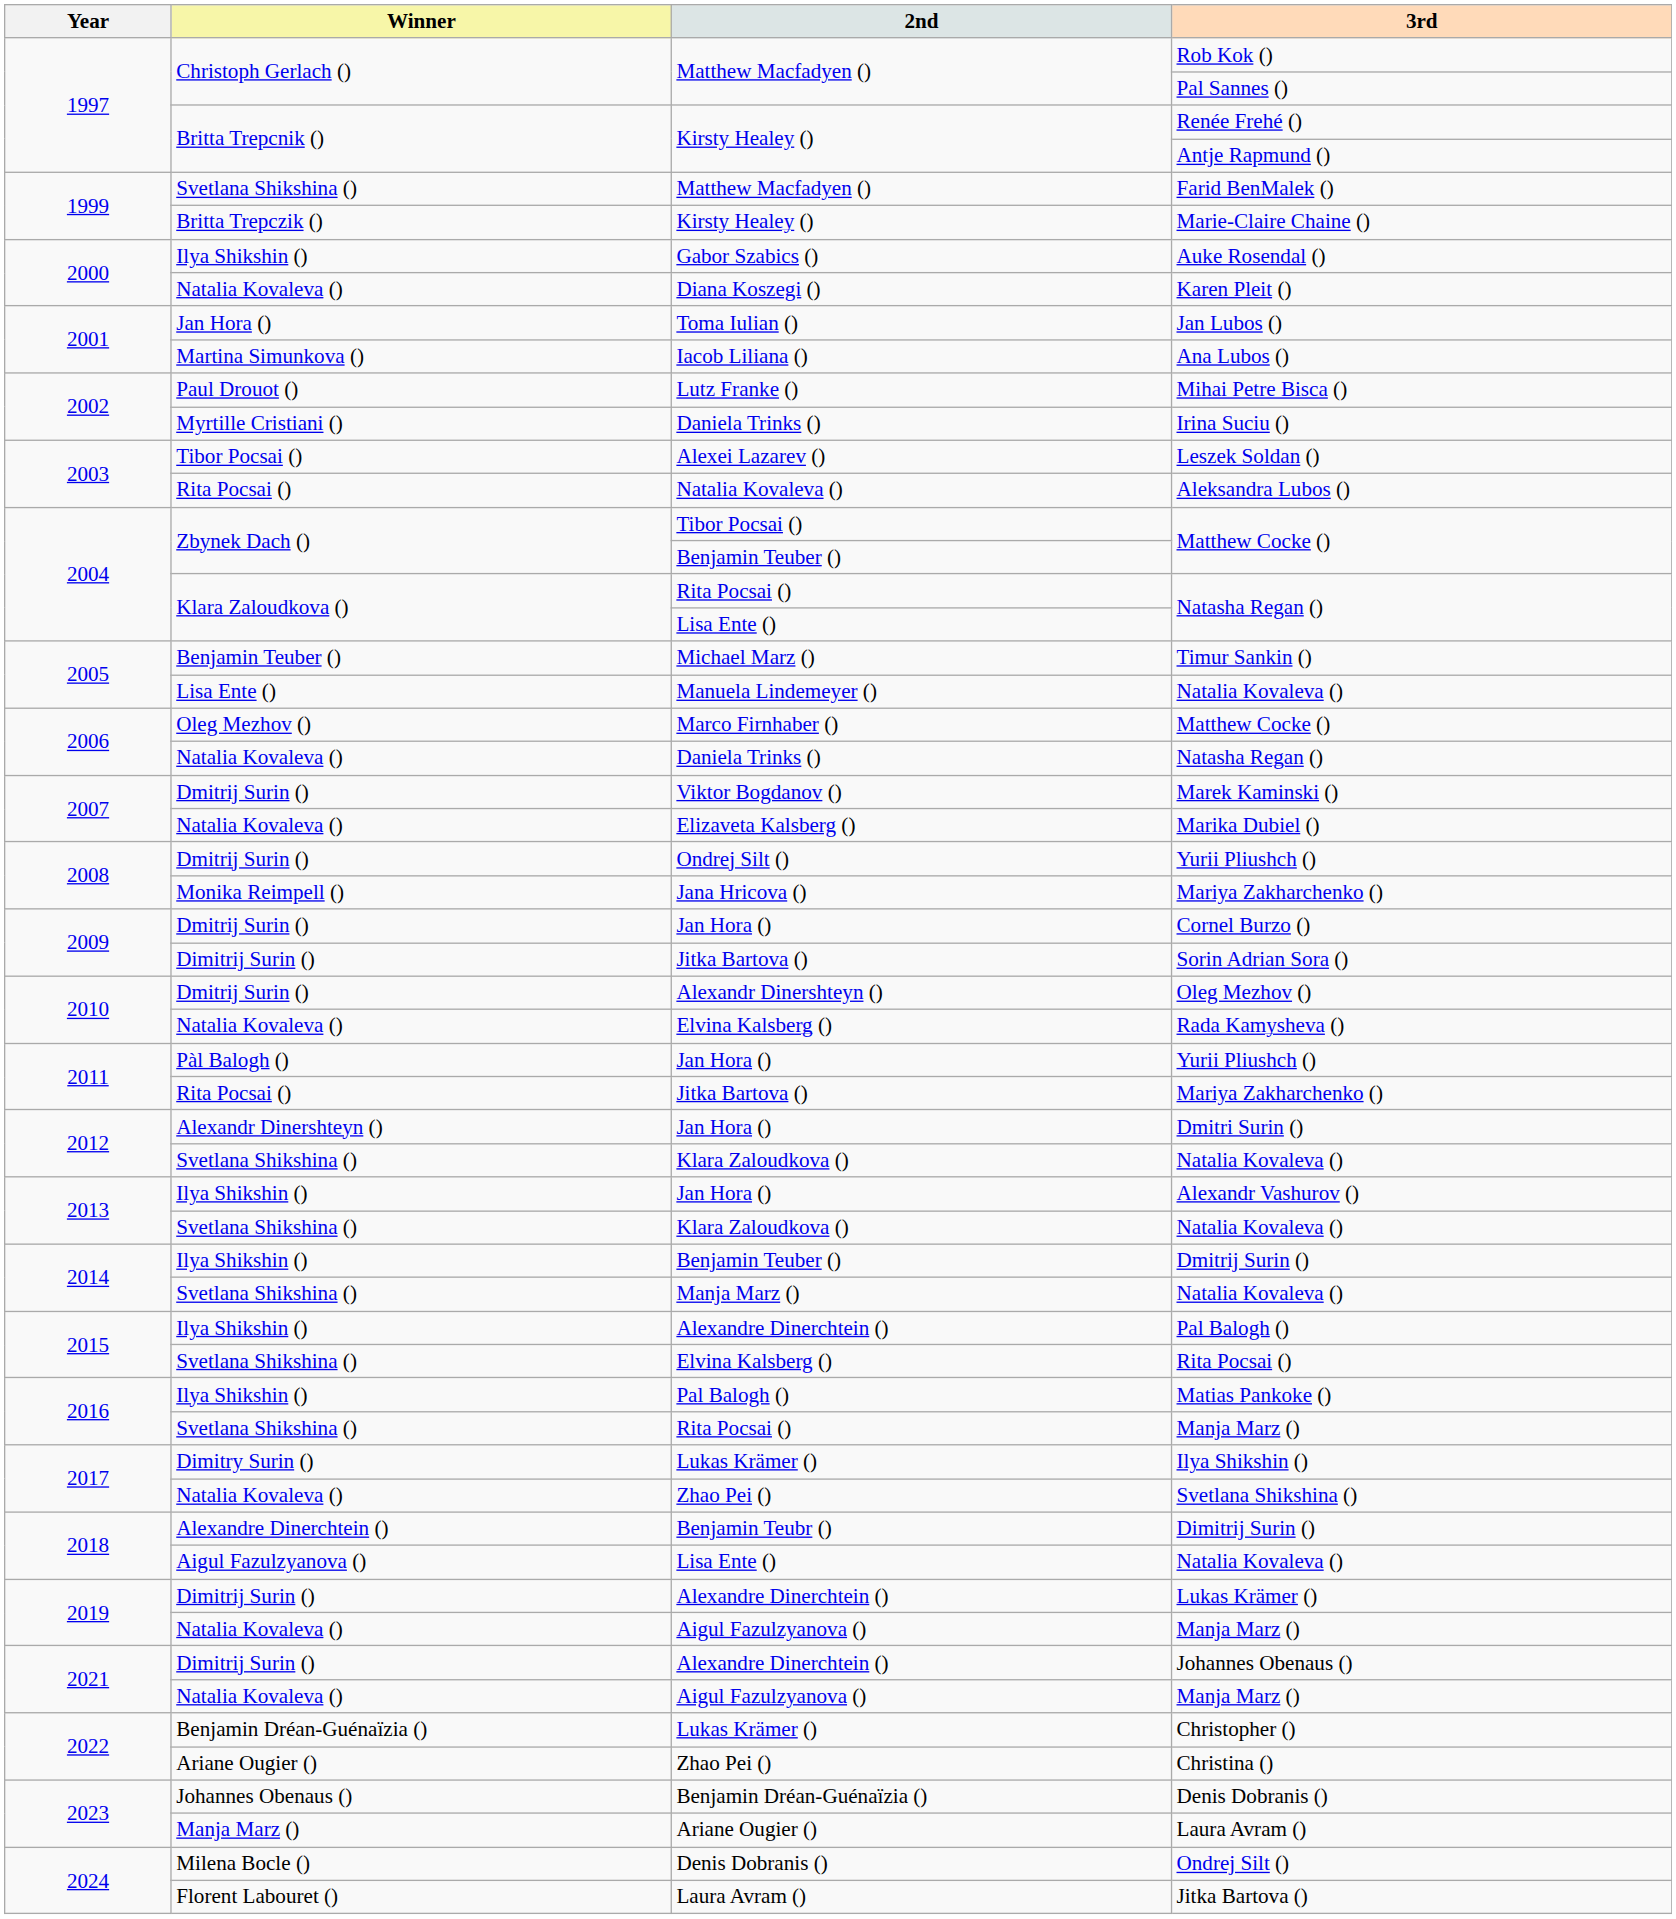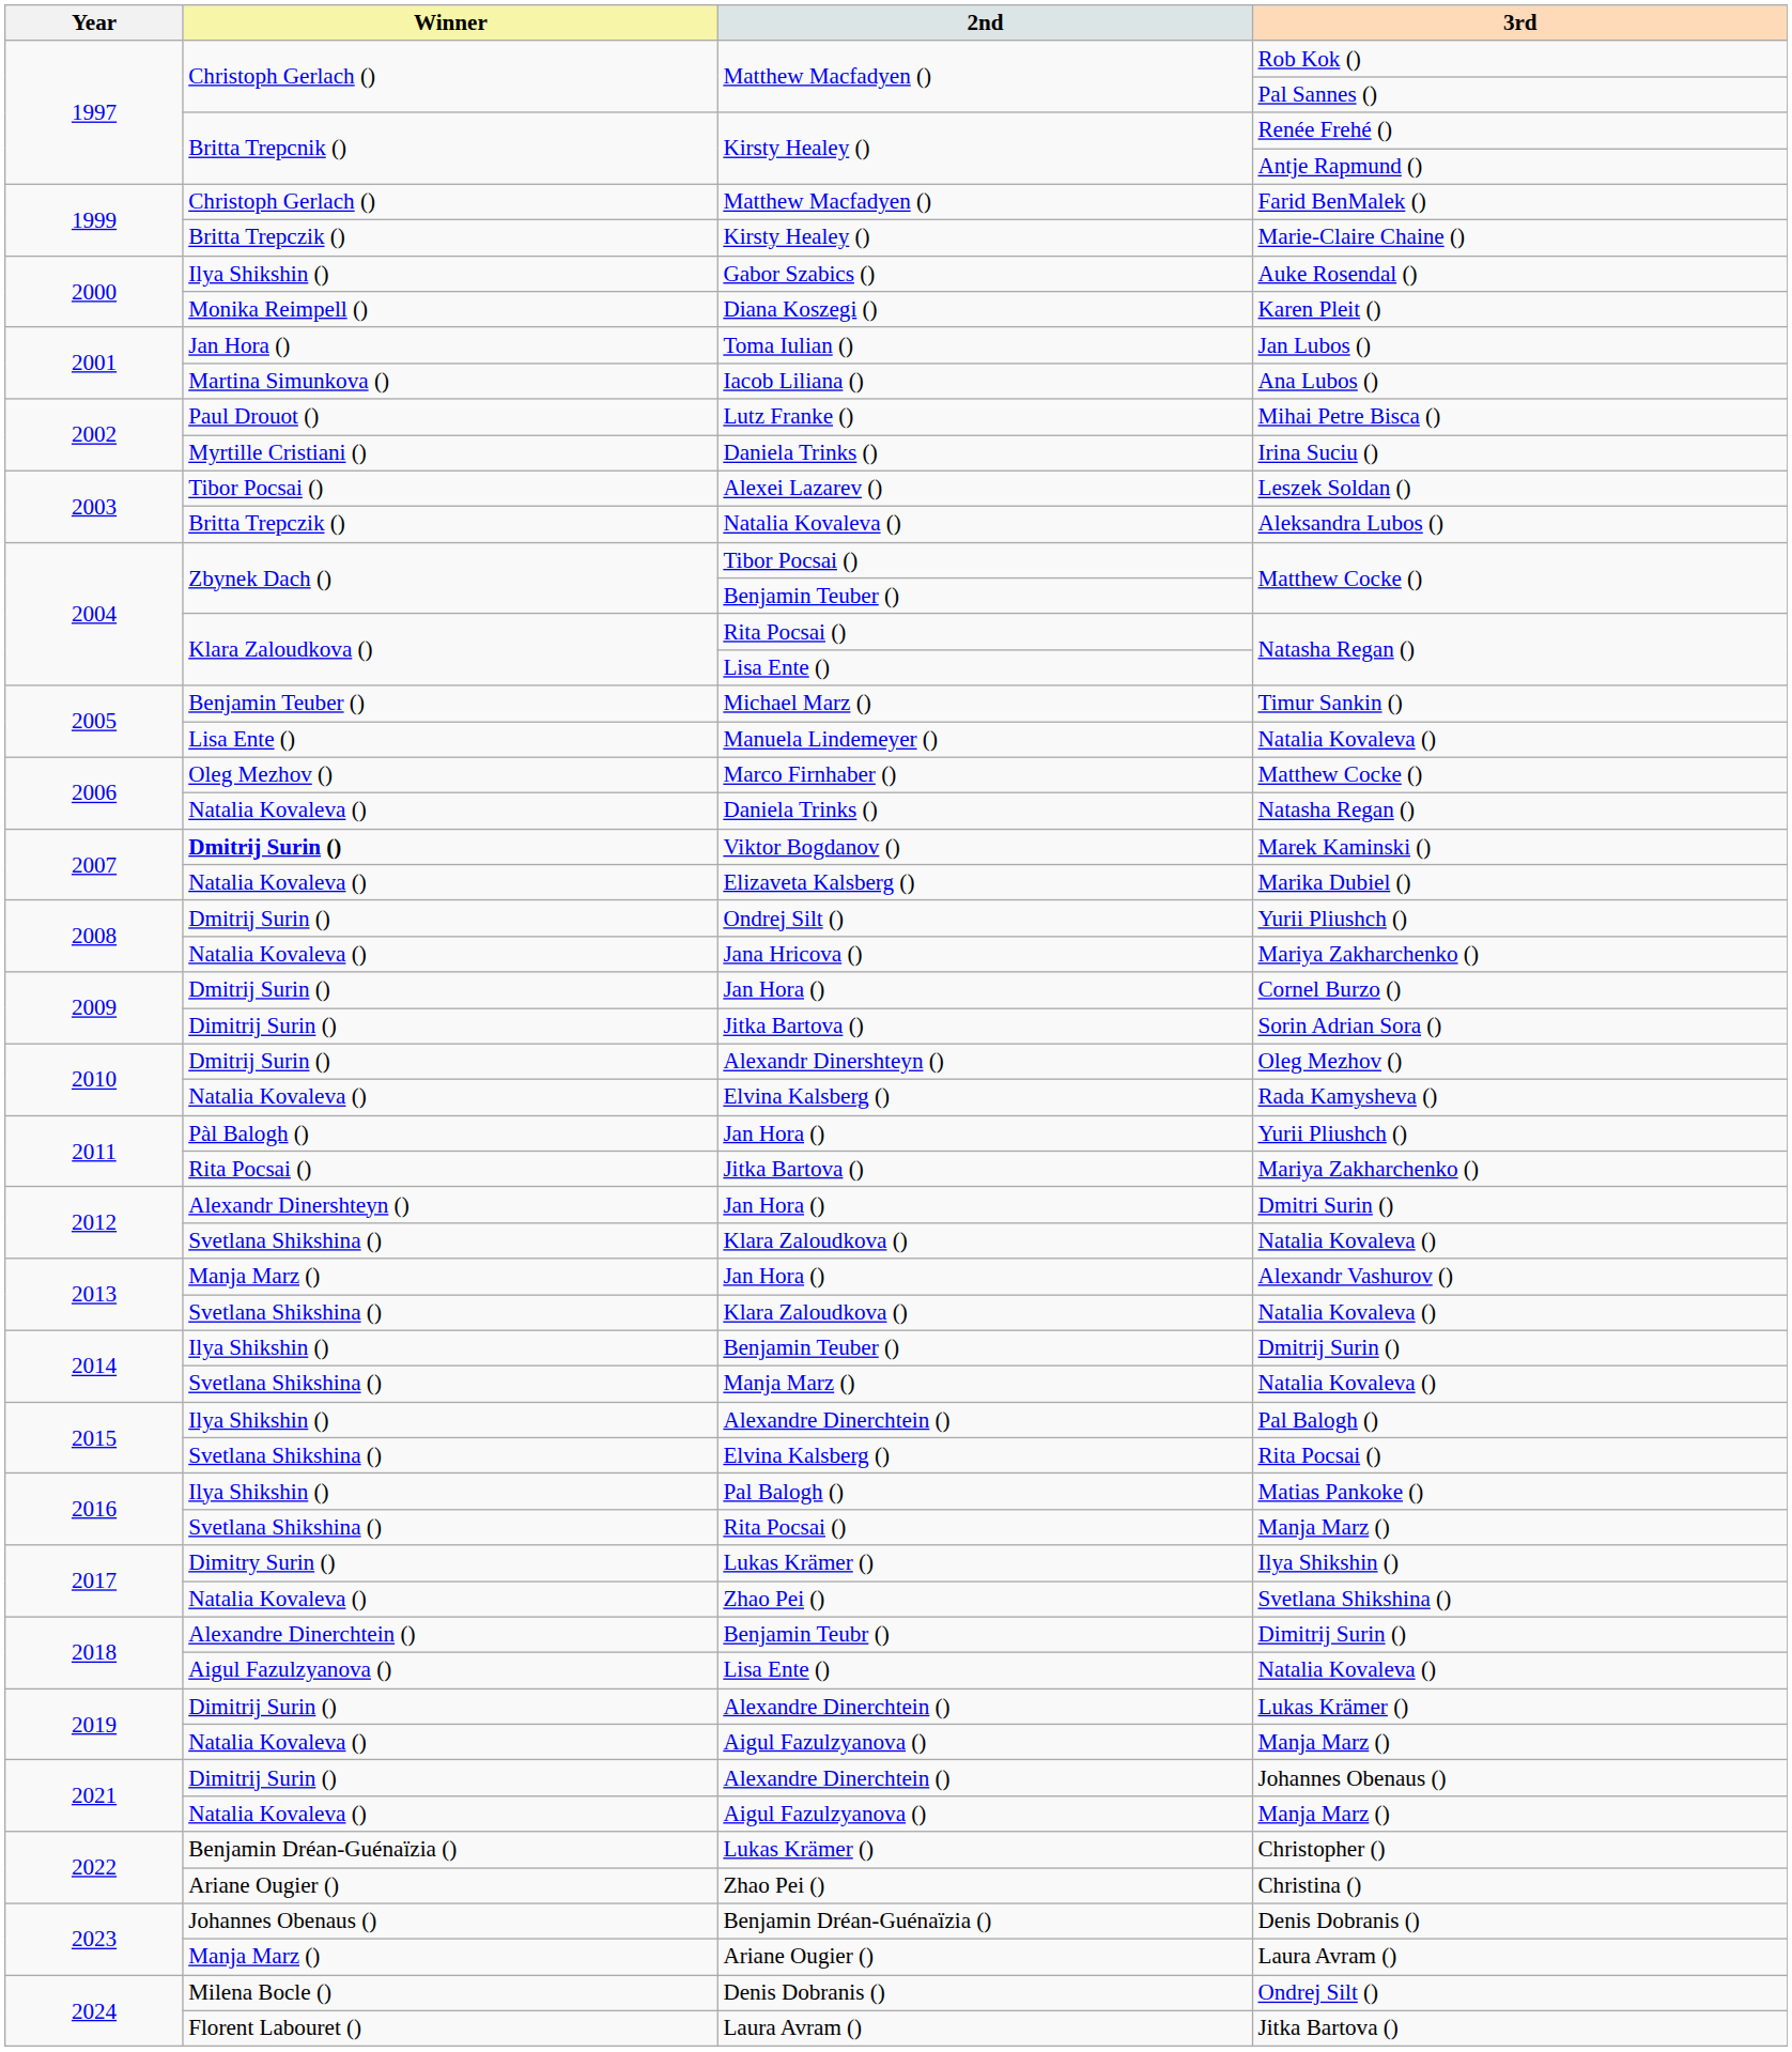 <table class="wikitable" width=100%>
 <tr>
 <th width=10%>Year</th>
 <th style="background-color: #F7F6A8;" width=30%>Winner</th>
 <th style="background-color: #DCE5E5;" width=30%>2nd</th>
 <th style="background-color: #FFDAB9;" width=30%>3rd</th>
 </tr>
 <tr>
 <td align=center rowspan="4"><a href='#'>1997</a></td>
 <td rowspan="2"><a href='#'>Christoph Gerlach</a> ()</td>
 <td rowspan="2"><a href='#'>Matthew Macfadyen</a> ()</td>
 <td><a href='#'>Rob Kok</a> ()</td>
 </tr>
 <tr>
 <td><a href='#'>Pal Sannes</a> ()</td>
 </tr>
 <tr>
 <td rowspan="2"><a href='#'>Britta Trepcnik</a> ()</td>
 <td rowspan="2"><a href='#'>Kirsty Healey</a> ()</td>
 <td><a href='#'>Renée Frehé</a> ()</td>
 </tr>
 <tr>
 <td><a href='#'>Antje Rapmund</a> ()</td>
 </tr>
 <tr>
 <td align=center rowspan="2"><a href='#'>1999</a></td>
-<td><a href='#'>Svetlana Shikshina</a> ()</td>
+<td><a href='#'>Christoph Gerlach</a> ()</td>
 <td><a href='#'>Matthew Macfadyen</a> ()</td>
 <td><a href='#'>Farid BenMalek</a> ()</td>
 </tr>
 <tr>
 <td><a href='#'>Britta Trepczik</a> ()</td>
 <td><a href='#'>Kirsty Healey</a> ()</td>
 <td><a href='#'>Marie-Claire Chaine</a> ()</td>
 </tr>
 <tr>
 <td align=center rowspan="2"><a href='#'>2000</a></td>
 <td><a href='#'>Ilya Shikshin</a> ()</td>
 <td><a href='#'>Gabor Szabics</a> ()</td>
 <td><a href='#'>Auke Rosendal</a> ()</td>
 </tr>
 <tr>
-<td><a href='#'>Natalia Kovaleva</a> ()</td>
+<td><a href='#'>Monika Reimpell</a> ()</td>
 <td><a href='#'>Diana Koszegi</a> ()</td>
 <td><a href='#'>Karen Pleit</a> ()</td>
 </tr>
 <tr>
 <td align=center rowspan="2"><a href='#'>2001</a></td>
 <td><a href='#'>Jan Hora</a> ()</td>
 <td><a href='#'>Toma Iulian</a> ()</td>
 <td><a href='#'>Jan Lubos</a> ()</td>
 </tr>
 <tr>
 <td><a href='#'>Martina Simunkova</a> ()</td>
 <td><a href='#'>Iacob Liliana</a> ()</td>
 <td><a href='#'>Ana Lubos</a> ()</td>
 </tr>
 <tr>
 <td align=center rowspan="2"><a href='#'>2002</a></td>
 <td><a href='#'>Paul Drouot</a> ()</td>
 <td><a href='#'>Lutz Franke</a> ()</td>
 <td><a href='#'>Mihai Petre Bisca</a> ()</td>
 </tr>
 <tr>
 <td><a href='#'>Myrtille Cristiani</a> ()</td>
 <td><a href='#'>Daniela Trinks</a> ()</td>
 <td><a href='#'>Irina Suciu</a> ()</td>
 </tr>
 <tr>
 <td align=center rowspan="2"><a href='#'>2003</a></td>
 <td><a href='#'>Tibor Pocsai</a> ()</td>
 <td><a href='#'>Alexei Lazarev</a> ()</td>
 <td><a href='#'>Leszek Soldan</a> ()</td>
 </tr>
 <tr>
-<td><a href='#'>Rita Pocsai</a> ()</td>
+<td><a href='#'>Britta Trepczik</a> ()</td>
 <td><a href='#'>Natalia Kovaleva</a> ()</td>
 <td><a href='#'>Aleksandra Lubos</a> ()</td>
 </tr>
 <tr>
 <td align=center rowspan="4"><a href='#'>2004</a></td>
 <td rowspan="2"><a href='#'>Zbynek Dach</a> ()</td>
 <td><a href='#'>Tibor Pocsai</a> ()</td>
 <td rowspan="2"><a href='#'>Matthew Cocke</a> ()</td>
 </tr>
 <tr>
 <td><a href='#'>Benjamin Teuber</a> ()</td>
 </tr>
 <tr>
 <td rowspan="2"><a href='#'>Klara Zaloudkova</a> ()</td>
 <td><a href='#'>Rita Pocsai</a> ()</td>
 <td rowspan="2"><a href='#'>Natasha Regan</a> ()</td>
 </tr>
 <tr>
 <td><a href='#'>Lisa Ente</a> ()</td>
 </tr>
 <tr>
 <td align=center rowspan="2"><a href='#'>2005</a></td>
 <td><a href='#'>Benjamin Teuber</a> ()</td>
 <td><a href='#'>Michael Marz</a> ()</td>
 <td><a href='#'>Timur Sankin</a> ()</td>
 </tr>
 <tr>
 <td><a href='#'>Lisa Ente</a> ()</td>
 <td><a href='#'>Manuela Lindemeyer</a> ()</td>
 <td><a href='#'>Natalia Kovaleva</a> ()</td>
 </tr>
 <tr>
 <td align=center rowspan="2"><a href='#'>2006</a></td>
 <td><a href='#'>Oleg Mezhov</a> ()</td>
 <td><a href='#'>Marco Firnhaber</a> ()</td>
 <td><a href='#'>Matthew Cocke</a> ()</td>
 </tr>
 <tr>
 <td><a href='#'>Natalia Kovaleva</a> ()</td>
 <td><a href='#'>Daniela Trinks</a> ()</td>
 <td><a href='#'>Natasha Regan</a> ()</td>
 </tr>
 <tr>
 <td align=center rowspan="2"><a href='#'>2007</a></td>
-<td><a href='#'>Dmitrij Surin</a> ()</td>
+<td><strong><a href='#'>Dmitrij Surin</a> ()</strong></td>
 <td><a href='#'>Viktor Bogdanov</a> ()</td>
 <td><a href='#'>Marek Kaminski</a> ()</td>
 </tr>
 <tr>
 <td><a href='#'>Natalia Kovaleva</a> ()</td>
 <td><a href='#'>Elizaveta Kalsberg</a> ()</td>
 <td><a href='#'>Marika Dubiel</a> ()</td>
 </tr>
 <tr>
 <td align=center rowspan="2"><a href='#'>2008</a></td>
 <td><a href='#'>Dmitrij Surin</a> ()</td>
 <td><a href='#'>Ondrej Silt</a> ()</td>
 <td><a href='#'>Yurii Pliushch</a> ()</td>
 </tr>
 <tr>
-<td><a href='#'>Monika Reimpell</a> ()</td>
+<td><a href='#'>Natalia Kovaleva</a> ()</td>
 <td><a href='#'>Jana Hricova</a> ()</td>
 <td><a href='#'>Mariya Zakharchenko</a> ()</td>
 </tr>
 <tr>
 <td align=center rowspan="2"><a href='#'>2009</a></td>
 <td><a href='#'>Dmitrij Surin</a> ()</td>
 <td><a href='#'>Jan Hora</a> ()</td>
 <td><a href='#'>Cornel Burzo</a> ()</td>
 </tr>
 <tr>
 <td><a href='#'>Dimitrij Surin</a> ()</td>
 <td><a href='#'>Jitka Bartova</a> ()</td>
 <td><a href='#'>Sorin Adrian Sora</a> ()</td>
 </tr>
 <tr>
 <td align=center rowspan="2"><a href='#'>2010</a></td>
 <td><a href='#'>Dmitrij Surin</a> ()</td>
 <td><a href='#'>Alexandr Dinershteyn</a> ()</td>
 <td><a href='#'>Oleg Mezhov</a> ()</td>
 </tr>
 <tr>
 <td><a href='#'>Natalia Kovaleva</a> ()</td>
 <td><a href='#'>Elvina Kalsberg</a> ()</td>
 <td><a href='#'>Rada Kamysheva</a> ()</td>
 </tr>
 <tr>
 <td align=center rowspan="2"><a href='#'>2011</a></td>
 <td><a href='#'>Pàl Balogh</a> ()</td>
 <td><a href='#'>Jan Hora</a> ()</td>
 <td><a href='#'>Yurii Pliushch</a> ()</td>
 </tr>
 <tr>
 <td><a href='#'>Rita Pocsai</a> ()</td>
 <td><a href='#'>Jitka Bartova</a> ()</td>
 <td><a href='#'>Mariya Zakharchenko</a> ()</td>
 </tr>
 <tr>
 <td align=center rowspan="2"><a href='#'>2012</a></td>
 <td><a href='#'>Alexandr Dinershteyn</a> ()</td>
 <td><a href='#'>Jan Hora</a> ()</td>
 <td><a href='#'>Dmitri Surin</a> ()</td>
 </tr>
 <tr>
 <td><a href='#'>Svetlana Shikshina</a> ()</td>
 <td><a href='#'>Klara Zaloudkova</a> ()</td>
 <td><a href='#'>Natalia Kovaleva</a> ()</td>
 </tr>
 <tr>
 <td align=center rowspan="2"><a href='#'>2013</a></td>
-<td><a href='#'>Ilya Shikshin</a> ()</td>
+<td><a href='#'>Manja Marz</a> ()</td>
 <td><a href='#'>Jan Hora</a> ()</td>
 <td><a href='#'>Alexandr Vashurov</a> ()</td>
 </tr>
 <tr>
 <td><a href='#'>Svetlana Shikshina</a> ()</td>
 <td><a href='#'>Klara Zaloudkova</a> ()</td>
 <td><a href='#'>Natalia Kovaleva</a> ()</td>
 </tr>
 <tr>
 <td align=center rowspan="2"><a href='#'>2014</a></td>
 <td><a href='#'>Ilya Shikshin</a> ()</td>
 <td><a href='#'>Benjamin Teuber</a> ()</td>
 <td><a href='#'>Dmitrij Surin</a> ()</td>
 </tr>
 <tr>
 <td><a href='#'>Svetlana Shikshina</a> ()</td>
 <td><a href='#'>Manja Marz</a> ()</td>
 <td><a href='#'>Natalia Kovaleva</a> ()</td>
 </tr>
 <tr>
 <td align=center rowspan="2"><a href='#'>2015</a></td>
 <td><a href='#'>Ilya Shikshin</a> ()</td>
 <td><a href='#'>Alexandre Dinerchtein</a> ()</td>
 <td><a href='#'>Pal Balogh</a> ()</td>
 </tr>
 <tr>
 <td><a href='#'>Svetlana Shikshina</a> ()</td>
 <td><a href='#'>Elvina Kalsberg</a> ()</td>
 <td><a href='#'>Rita Pocsai</a> ()</td>
 </tr>
 <tr>
 <td align=center rowspan="2"><a href='#'>2016</a></td>
 <td><a href='#'>Ilya Shikshin</a> ()</td>
 <td><a href='#'>Pal Balogh</a> ()</td>
 <td><a href='#'>Matias Pankoke</a> ()</td>
 </tr>
 <tr>
 <td><a href='#'>Svetlana Shikshina</a> ()</td>
 <td><a href='#'>Rita Pocsai</a> ()</td>
 <td><a href='#'>Manja Marz</a> ()</td>
 </tr>
 <tr>
 <td align=center rowspan="2"><a href='#'>2017</a></td>
 <td><a href='#'>Dimitry Surin</a> ()</td>
 <td><a href='#'>Lukas Krämer</a> ()</td>
 <td><a href='#'>Ilya Shikshin</a> ()</td>
 </tr>
 <tr>
 <td><a href='#'>Natalia Kovaleva</a> ()</td>
 <td><a href='#'>Zhao Pei</a> ()</td>
 <td><a href='#'>Svetlana Shikshina</a> ()</td>
 </tr>
 <tr>
 <td align=center rowspan="2"><a href='#'>2018</a></td>
 <td><a href='#'>Alexandre Dinerchtein</a> ()</td>
 <td><a href='#'>Benjamin Teubr</a> ()</td>
 <td><a href='#'>Dimitrij Surin</a> ()</td>
 </tr>
 <tr>
 <td><a href='#'>Aigul Fazulzyanova</a> ()</td>
 <td><a href='#'>Lisa Ente</a> ()</td>
 <td><a href='#'>Natalia Kovaleva</a> ()</td>
 </tr>
 <tr>
 <td align=center rowspan="2"><a href='#'>2019</a></td>
 <td><a href='#'>Dimitrij Surin</a> ()</td>
 <td><a href='#'>Alexandre Dinerchtein</a> ()</td>
 <td><a href='#'>Lukas Krämer</a> ()</td>
 </tr>
 <tr>
 <td><a href='#'>Natalia Kovaleva</a> ()</td>
 <td><a href='#'>Aigul Fazulzyanova</a> ()</td>
 <td><a href='#'>Manja Marz</a> ()</td>
 </tr>
 <tr>
 <td align=center rowspan="2"><a href='#'>2021</a></td>
 <td><a href='#'>Dimitrij Surin</a> ()</td>
 <td><a href='#'>Alexandre Dinerchtein</a> ()</td>
 <td>Johannes Obenaus ()</td>
 </tr>
 <tr>
 <td><a href='#'>Natalia Kovaleva</a> ()</td>
 <td><a href='#'>Aigul Fazulzyanova</a> ()</td>
 <td><a href='#'>Manja Marz</a> ()</td>
 </tr>
 <tr>
 <td align=center rowspan="2"><a href='#'>2022</a></td>
 <td>Benjamin Dréan-Guénaïzia ()</td>
 <td><a href='#'>Lukas Krämer</a> ()</td>
 <td>Christopher ()</td>
 </tr>
 <tr>
 <td>Ariane Ougier ()</td>
 <td>Zhao Pei ()</td>
 <td>Christina ()</td>
 </tr>
 <tr>
 <td align=center rowspan="2"><a href='#'>2023</a></td>
 <td>Johannes Obenaus ()</td>
 <td>Benjamin Dréan-Guénaïzia ()</td>
 <td>Denis Dobranis ()</td>
 </tr>
 <tr>
 <td><a href='#'>Manja Marz</a> ()</td>
 <td>Ariane Ougier ()</td>
 <td>Laura Avram ()</td>
 </tr>
 <tr>
 <td align=center rowspan="2"><a href='#'>2024</a></td>
 <td>Milena Bocle ()</td>
 <td>Denis Dobranis ()</td>
 <td><a href='#'>Ondrej Silt</a> ()</td>
 </tr>
 <tr>
 <td>Florent Labouret ()</td>
 <td>Laura Avram ()</td>
 <td>Jitka Bartova ()</td>
 </tr>
 </table>
